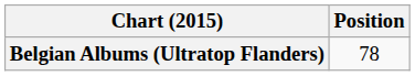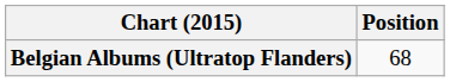 <table class="wikitable plainrowheaders">
 <tr>
 <th>Chart (2015)</th>
 <th>Position</th>
 </tr>
 <tr>
 <th scope="row">Belgian Albums (Ultratop Flanders)</th>
-<td style="text-align:center;">78</td>
+<td style="text-align:center;">68</td>
 </tr>
 </table>
